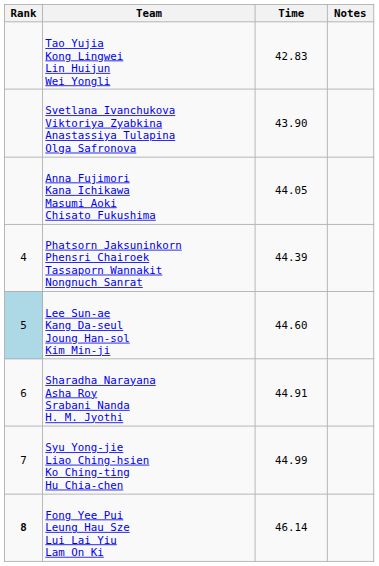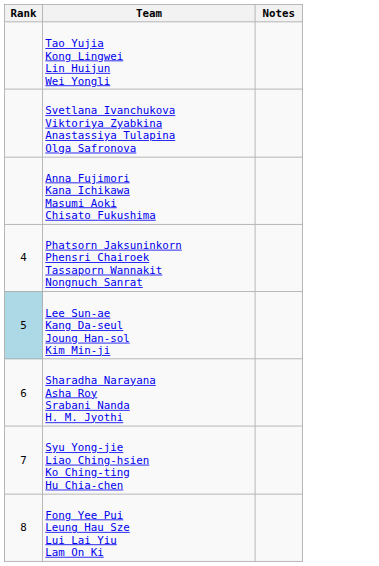 <table class="wikitable" style="text-align:center">
 <tr>
 <th width=40>Rank</th>
 <th width=250>Team</th>
-<th width=80>Time</th>
 <th width=50>Notes</th>
 </tr>
 <tr>
 <td></td>
 <td align=left><br><a href='#'>Tao Yujia</a><br><a href='#'>Kong Lingwei</a><br><a href='#'>Lin Huijun</a><br><a href='#'>Wei Yongli</a></td>
-<td>42.83</td>
 <td></td>
 </tr>
 <tr>
 <td></td>
 <td align=left><br><a href='#'>Svetlana Ivanchukova</a><br><a href='#'>Viktoriya Zyabkina</a><br><a href='#'>Anastassiya Tulapina</a><br><a href='#'>Olga Safronova</a></td>
-<td>43.90</td>
 <td></td>
 </tr>
 <tr>
 <td></td>
 <td align=left><br><a href='#'>Anna Fujimori</a><br><a href='#'>Kana Ichikawa</a><br><a href='#'>Masumi Aoki</a><br><a href='#'>Chisato Fukushima</a></td>
-<td>44.05</td>
 <td></td>
 </tr>
 <tr>
 <td>4</td>
 <td align=left><br><a href='#'>Phatsorn Jaksuninkorn</a><br><a href='#'>Phensri Chairoek</a><br><a href='#'>Tassaporn Wannakit</a><br><a href='#'>Nongnuch Sanrat</a></td>
-<td>44.39</td>
 <td></td>
 </tr>
 <tr>
 <td style="background: lightblue;">5</td>
 <td align=left><br><a href='#'>Lee Sun-ae</a><br><a href='#'>Kang Da-seul</a><br><a href='#'>Joung Han-sol</a><br><a href='#'>Kim Min-ji</a></td>
-<td>44.60</td>
 <td></td>
 </tr>
 <tr>
 <td>6</td>
 <td align=left><br><a href='#'>Sharadha Narayana</a><br><a href='#'>Asha Roy</a><br><a href='#'>Srabani Nanda</a><br><a href='#'>H. M. Jyothi</a></td>
-<td>44.91</td>
 <td></td>
 </tr>
 <tr>
 <td>7</td>
 <td align=left><br><a href='#'>Syu Yong-jie</a><br><a href='#'>Liao Ching-hsien</a><br><a href='#'>Ko Ching-ting</a><br><a href='#'>Hu Chia-chen</a></td>
-<td>44.99</td>
 <td></td>
 </tr>
 <tr>
-<td><strong>8</strong></td>
+<td>8</td>
 <td align=left><br><a href='#'>Fong Yee Pui</a><br><a href='#'>Leung Hau Sze</a><br><a href='#'>Lui Lai Yiu</a><br><a href='#'>Lam On Ki</a></td>
-<td>46.14</td>
 <td></td>
 </tr>
 </table>
